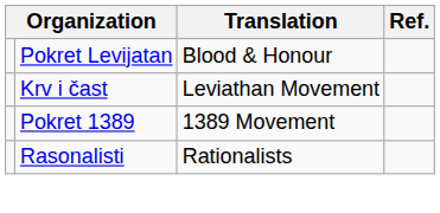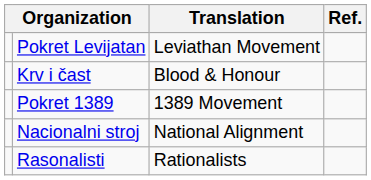 <table class="wikitable">
 <tr>
 <th colspan="2">Organization</th>
 <th>Translation</th>
 <th>Ref.</th>
 </tr>
 <tr>
 <td></td>
 <td><a href='#'>Pokret Levijatan</a></td>
-<td>Blood & Honour</td>
+<td>Leviathan Movement</td>
 <td></td>
 </tr>
 <tr>
 <td></td>
 <td><a href='#'>Krv i čast</a></td>
-<td>Leviathan Movement</td>
+<td>Blood & Honour</td>
 <td></td>
 </tr>
 <tr>
 <td></td>
 <td><a href='#'>Pokret 1389</a></td>
 <td>1389 Movement</td>
 <td></td>
 </tr>
 <tr>
 <td></td>
+<td><a href='#'>Nacionalni stroj</a></td>
+<td>National Alignment</td>
+<td></td>
+</tr>
+<tr>
+<td></td>
 <td><a href='#'>Rasonalisti</a></td>
 <td>Rationalists</td>
 <td></td>
 </tr>
 </table>
